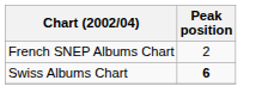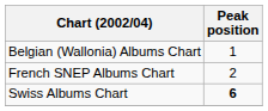 <table class="wikitable sortable">
 <tr>
 <th>Chart (2002/04)</th>
 <th>Peak<br>position</th>
+</tr>
+<tr>
+<td>Belgian (Wallonia) Albums Chart</td>
+<td align="center">1</td>
 </tr>
 <tr>
 <td>French SNEP Albums Chart</td>
 <td align="center">2</td>
 </tr>
 <tr>
 <td>Swiss Albums Chart</td>
 <td align="center"><strong>6</strong></td>
 </tr>
 <tr>
 </tr>
 </table>
